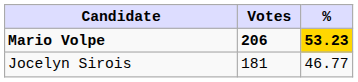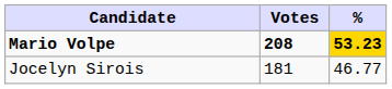 <table class="wikitable">
 <tr>
 <th style="background:#ddf; width:200px;">Candidate</th>
 <th style="background:#ddf; width:50px;">Votes</th>
 <th style="background:#ddf; width:30px;">%</th>
 </tr>
 <tr>
 <td><strong>Mario Volpe</strong></td>
-<td><strong>206</strong></td>
+<td><strong>208</strong></td>
 <td style="background: gold;"><strong>53.23</strong></td>
 </tr>
 <tr>
 <td>Jocelyn Sirois</td>
 <td>181</td>
 <td>46.77</td>
 </tr>
 </table>
